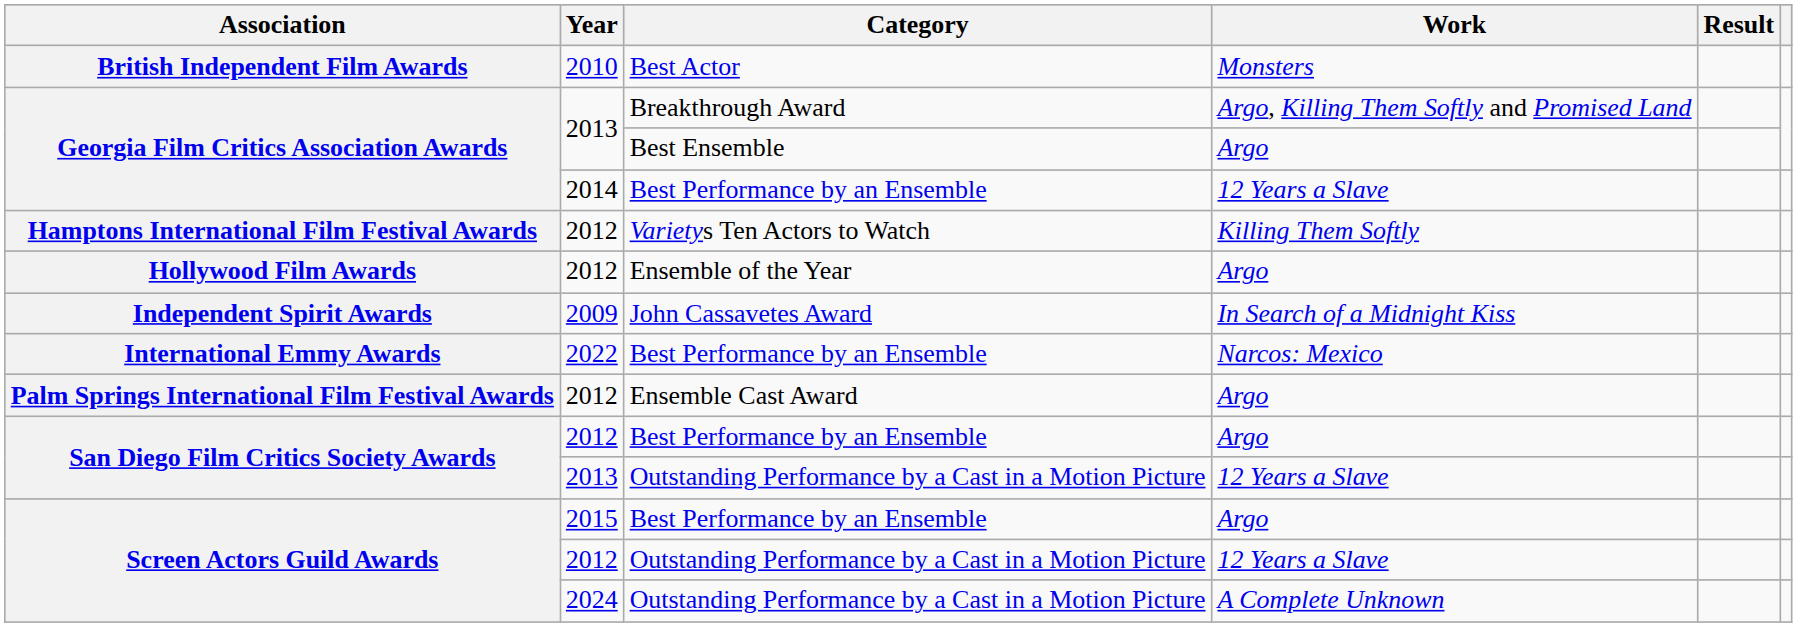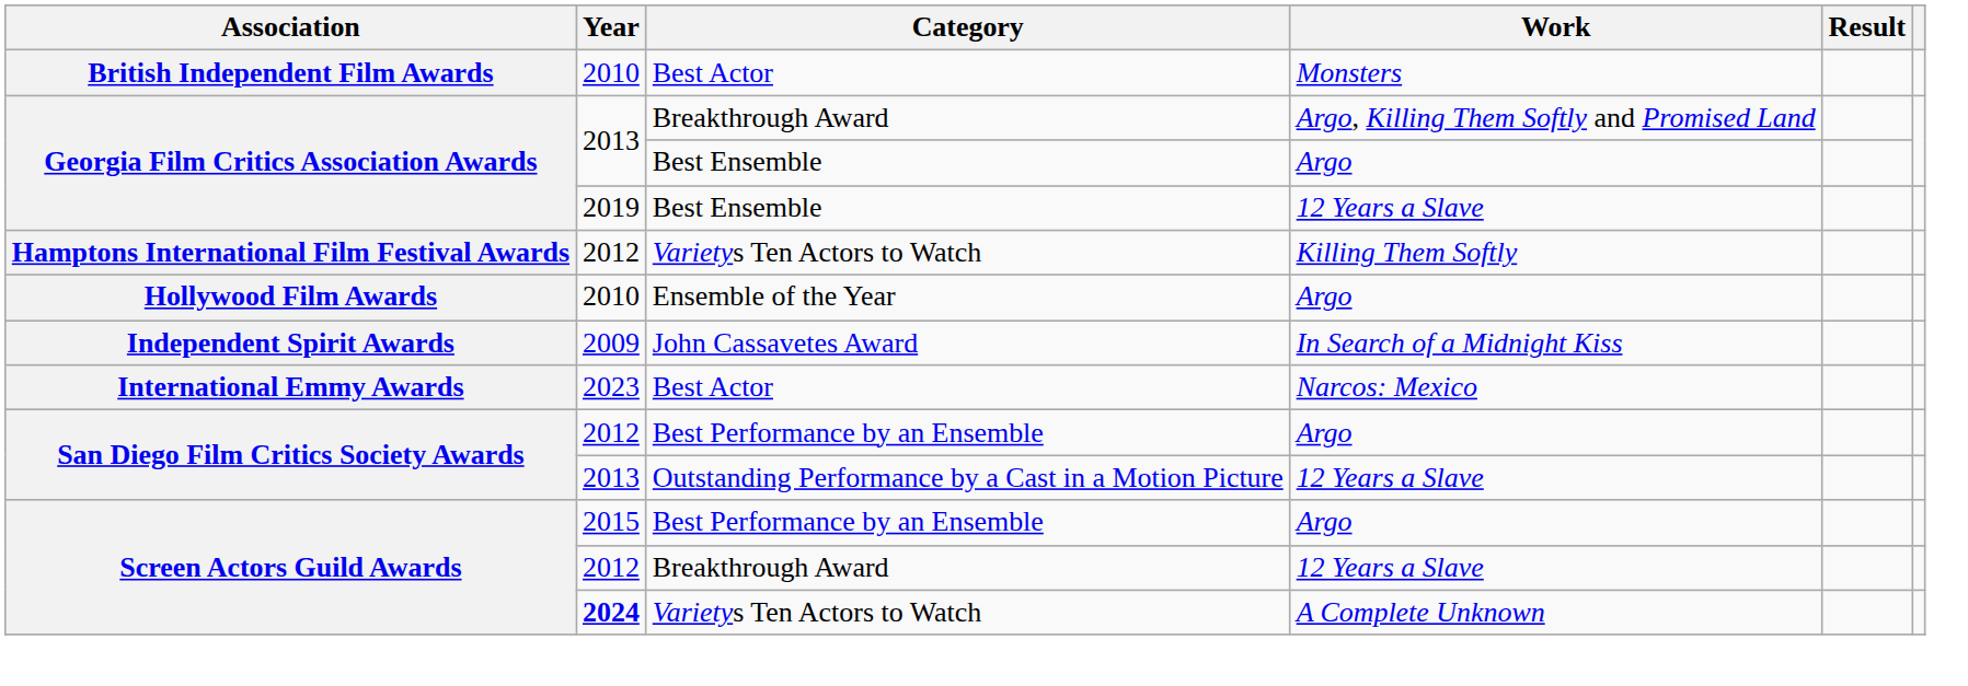 <table class="wikitable sortable plainrowheaders">
 <tr style="background:#ccc; text-align:center;">
 <th scope="col">Association</th>
 <th scope="col">Year</th>
 <th scope="col">Category</th>
 <th scope="col">Work</th>
 <th scope="col">Result</th>
 <th scope="col" class="unsortable"></th>
 </tr>
 <tr>
 <th scope="row"><a href='#'>British Independent Film Awards</a></th>
 <td style="text-align:center;"><a href='#'>2010</a></td>
 <td><a href='#'>Best Actor</a></td>
 <td><em><a href='#'>Monsters</a></em></td>
 <td></td>
 <td style="text-align:center;"></td>
 </tr>
 <tr>
 <th scope="row" rowspan="3"><a href='#'>Georgia Film Critics Association Awards</a></th>
 <td style="text-align:center;" rowspan="2">2013</td>
 <td>Breakthrough Award</td>
 <td><em><a href='#'>Argo</a></em>, <em><a href='#'>Killing Them Softly</a></em> and <em><a href='#'>Promised Land</a></em></td>
 <td></td>
 <td style="text-align:center;" rowspan="2"></td>
 </tr>
 <tr>
 <td>Best Ensemble</td>
 <td><em><a href='#'>Argo</a></em></td>
 <td></td>
 </tr>
 <tr>
-<td style="text-align:center;">2014</td>
-<td><a href='#'>Best Performance by an Ensemble</a></td>
+<td style="text-align:center;">2019</td>
+<td>Best Ensemble</td>
 <td><em><a href='#'>12 Years a Slave</a></em></td>
 <td></td>
 <td style="text-align:center;"></td>
 </tr>
 <tr>
 <th scope="row"><a href='#'>Hamptons International Film Festival Awards</a></th>
 <td style="text-align:center;">2012</td>
 <td><em><a href='#'>Variety</a></em>s Ten Actors to Watch</td>
 <td><em><a href='#'>Killing Them Softly</a></em></td>
 <td></td>
 <td style="text-align:center;"></td>
 </tr>
 <tr>
 <th scope="row"><a href='#'>Hollywood Film Awards</a></th>
-<td style="text-align:center;">2012</td>
+<td style="text-align:center;">2010</td>
 <td>Ensemble of the Year</td>
 <td><em><a href='#'>Argo</a></em></td>
 <td></td>
 <td style="text-align:center;"></td>
 </tr>
 <tr>
 <th scope="row"><a href='#'>Independent Spirit Awards</a></th>
 <td style="text-align:center;"><a href='#'>2009</a></td>
 <td><a href='#'>John Cassavetes Award</a></td>
 <td><em><a href='#'>In Search of a Midnight Kiss</a></em></td>
 <td></td>
 <td style="text-align:center;"></td>
 </tr>
 <tr>
 <th scope="row"><a href='#'>International Emmy Awards</a></th>
-<td style="text-align:center;"><a href='#'>2022</a></td>
-<td><a href='#'>Best Performance by an Ensemble</a></td>
+<td style="text-align:center;"><a href='#'>2023</a></td>
+<td><a href='#'>Best Actor</a></td>
 <td><em><a href='#'>Narcos: Mexico</a></em></td>
-<td></td>
-<td style="text-align:center;"></td>
-</tr>
-<tr>
-<th scope="row"><a href='#'>Palm Springs International Film Festival Awards</a></th>
-<td style="text-align:center;">2012</td>
-<td>Ensemble Cast Award</td>
-<td><em><a href='#'>Argo</a></em></td>
 <td></td>
 <td style="text-align:center;"></td>
 </tr>
 <tr>
 <th scope="row" rowspan="2"><a href='#'>San Diego Film Critics Society Awards</a></th>
 <td style="text-align:center;"><a href='#'>2012</a></td>
 <td><a href='#'>Best Performance by an Ensemble</a></td>
 <td><em><a href='#'>Argo</a></em></td>
 <td></td>
 <td style="text-align:center;"></td>
 </tr>
 <tr>
 <td style="text-align:center;"><a href='#'>2013</a></td>
 <td><a href='#'>Outstanding Performance by a Cast in a Motion Picture</a></td>
 <td><em><a href='#'>12 Years a Slave</a></em></td>
 <td></td>
 <td style="text-align:center;"></td>
 </tr>
 <tr>
 <th rowspan="3" scope="row"><a href='#'>Screen Actors Guild Awards</a></th>
 <td style="text-align:center;"><a href='#'>2015</a></td>
 <td><a href='#'>Best Performance by an Ensemble</a></td>
 <td><em><a href='#'>Argo</a></em></td>
 <td></td>
 <td style="text-align:center;"></td>
 </tr>
 <tr>
 <td style="text-align:center;"><a href='#'>2012</a></td>
-<td><a href='#'>Outstanding Performance by a Cast in a Motion Picture</a></td>
+<td>Breakthrough Award</td>
 <td><em><a href='#'>12 Years a Slave</a></em></td>
 <td></td>
 <td style="text-align:center;"></td>
 </tr>
 <tr>
-<td style="text-align:center;"><a href='#'>2024</a></td>
-<td><a href='#'>Outstanding Performance by a Cast in a Motion Picture</a></td>
+<td style="text-align:center;"><strong><a href='#'>2024</a></strong></td>
+<td><em><a href='#'>Variety</a></em>s Ten Actors to Watch</td>
 <td><em><a href='#'>A Complete Unknown</a></td>
 <td></td>
 <td style="text-align:center;"></td>
 </tr>
 </table>
